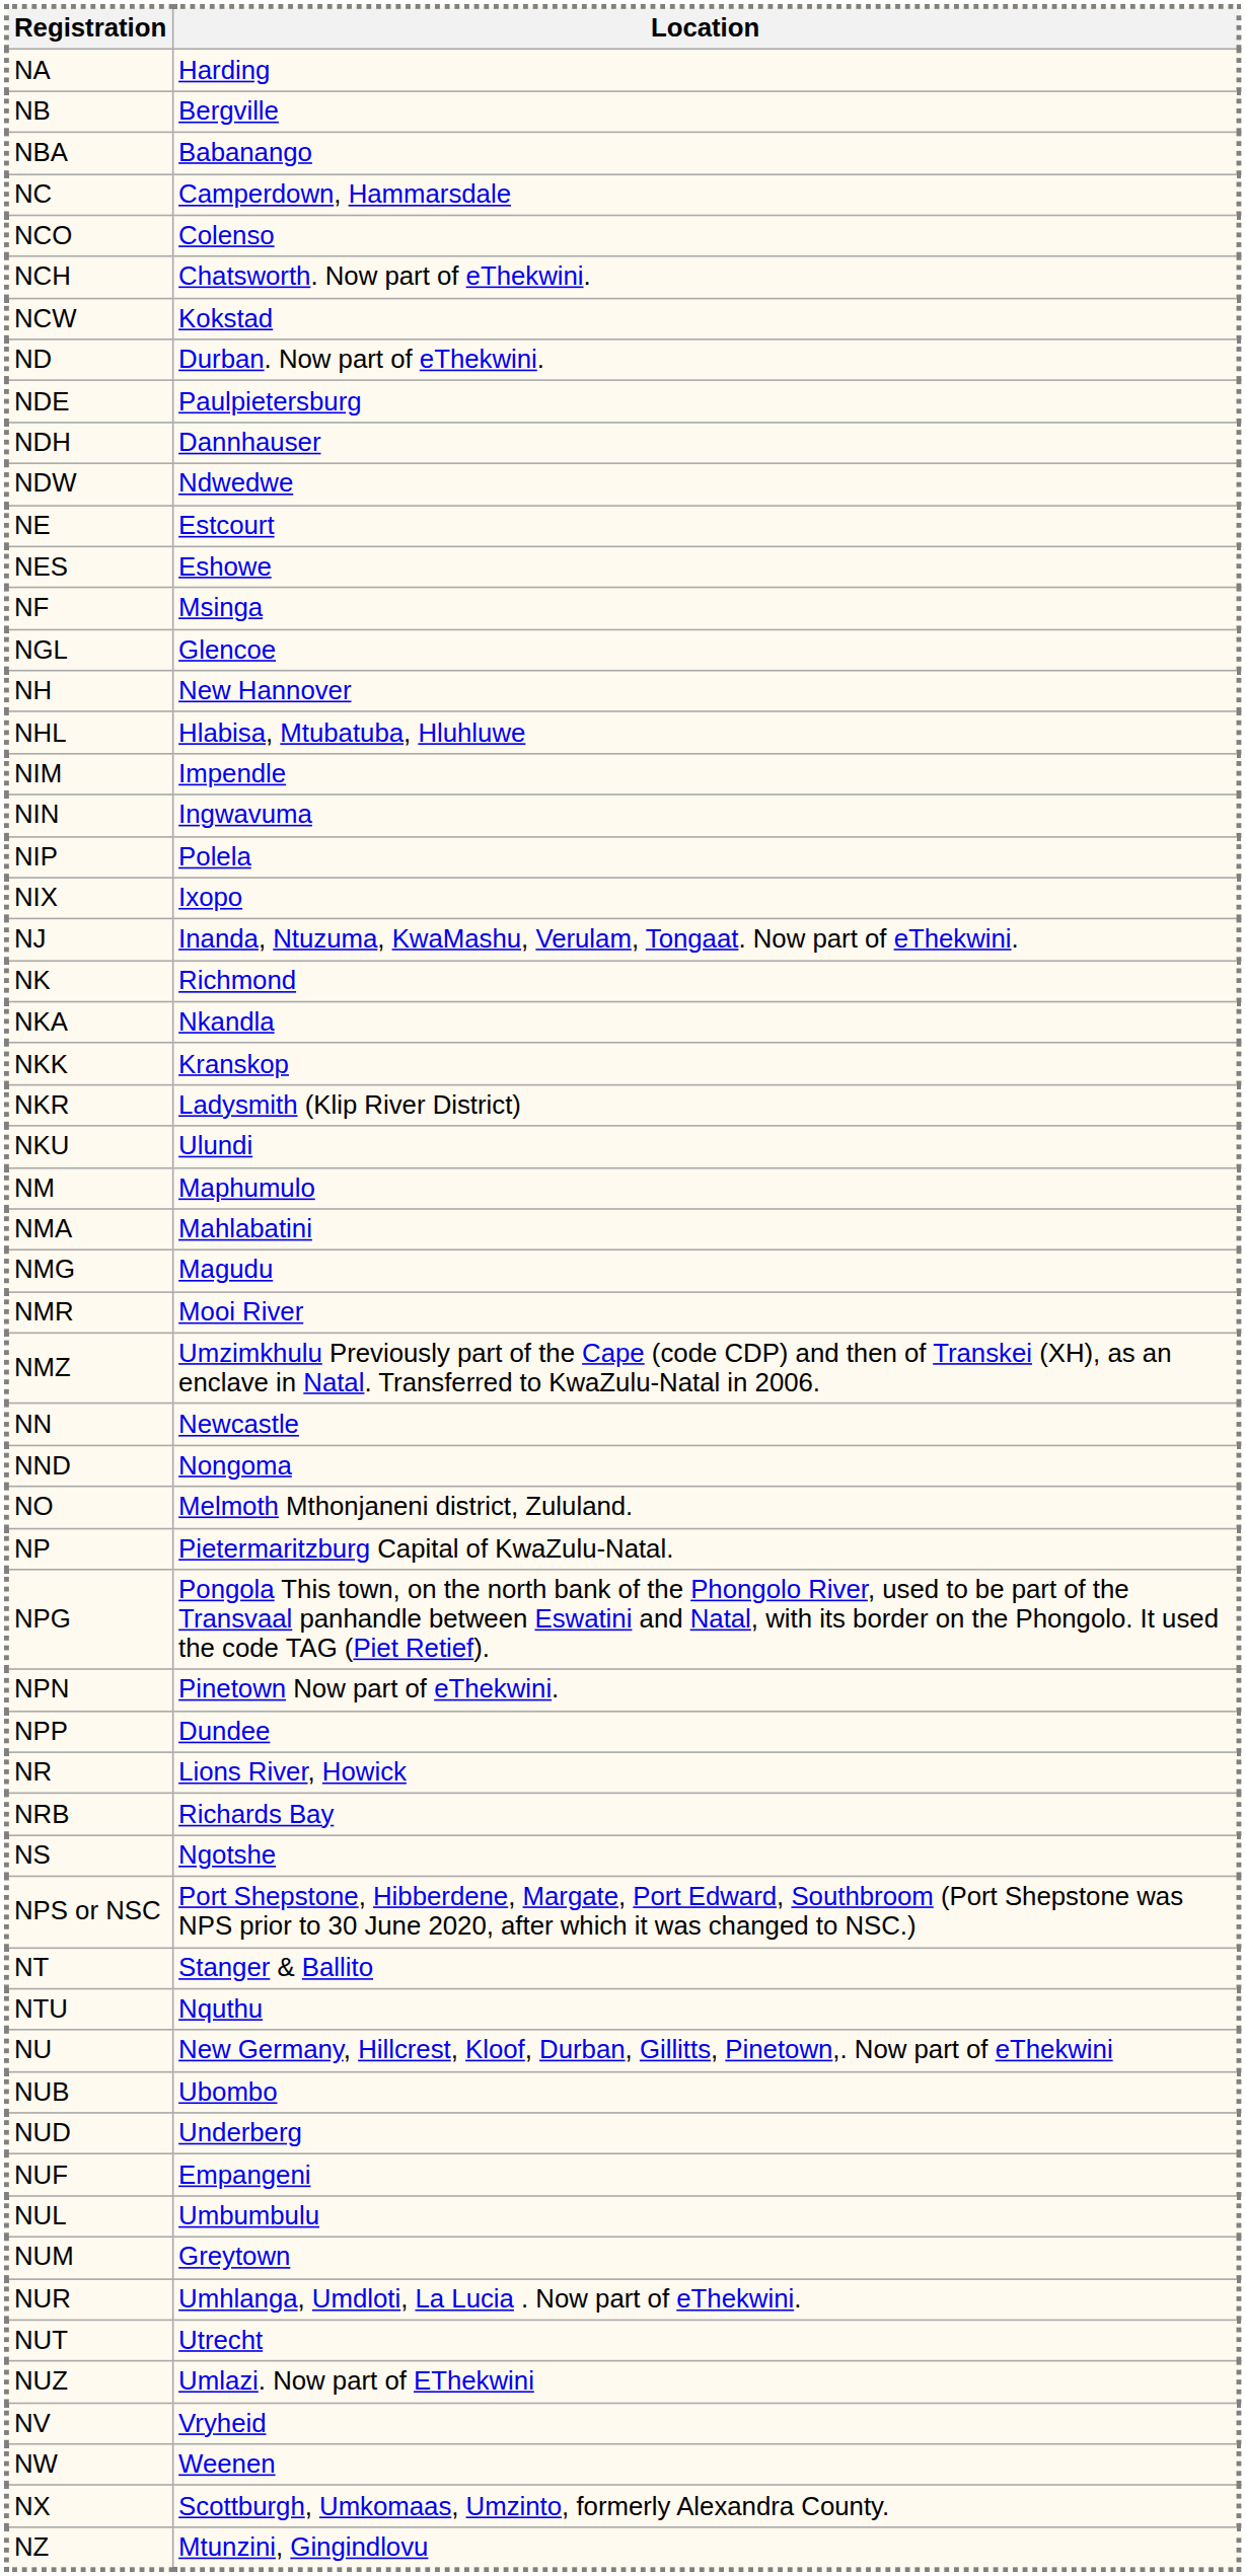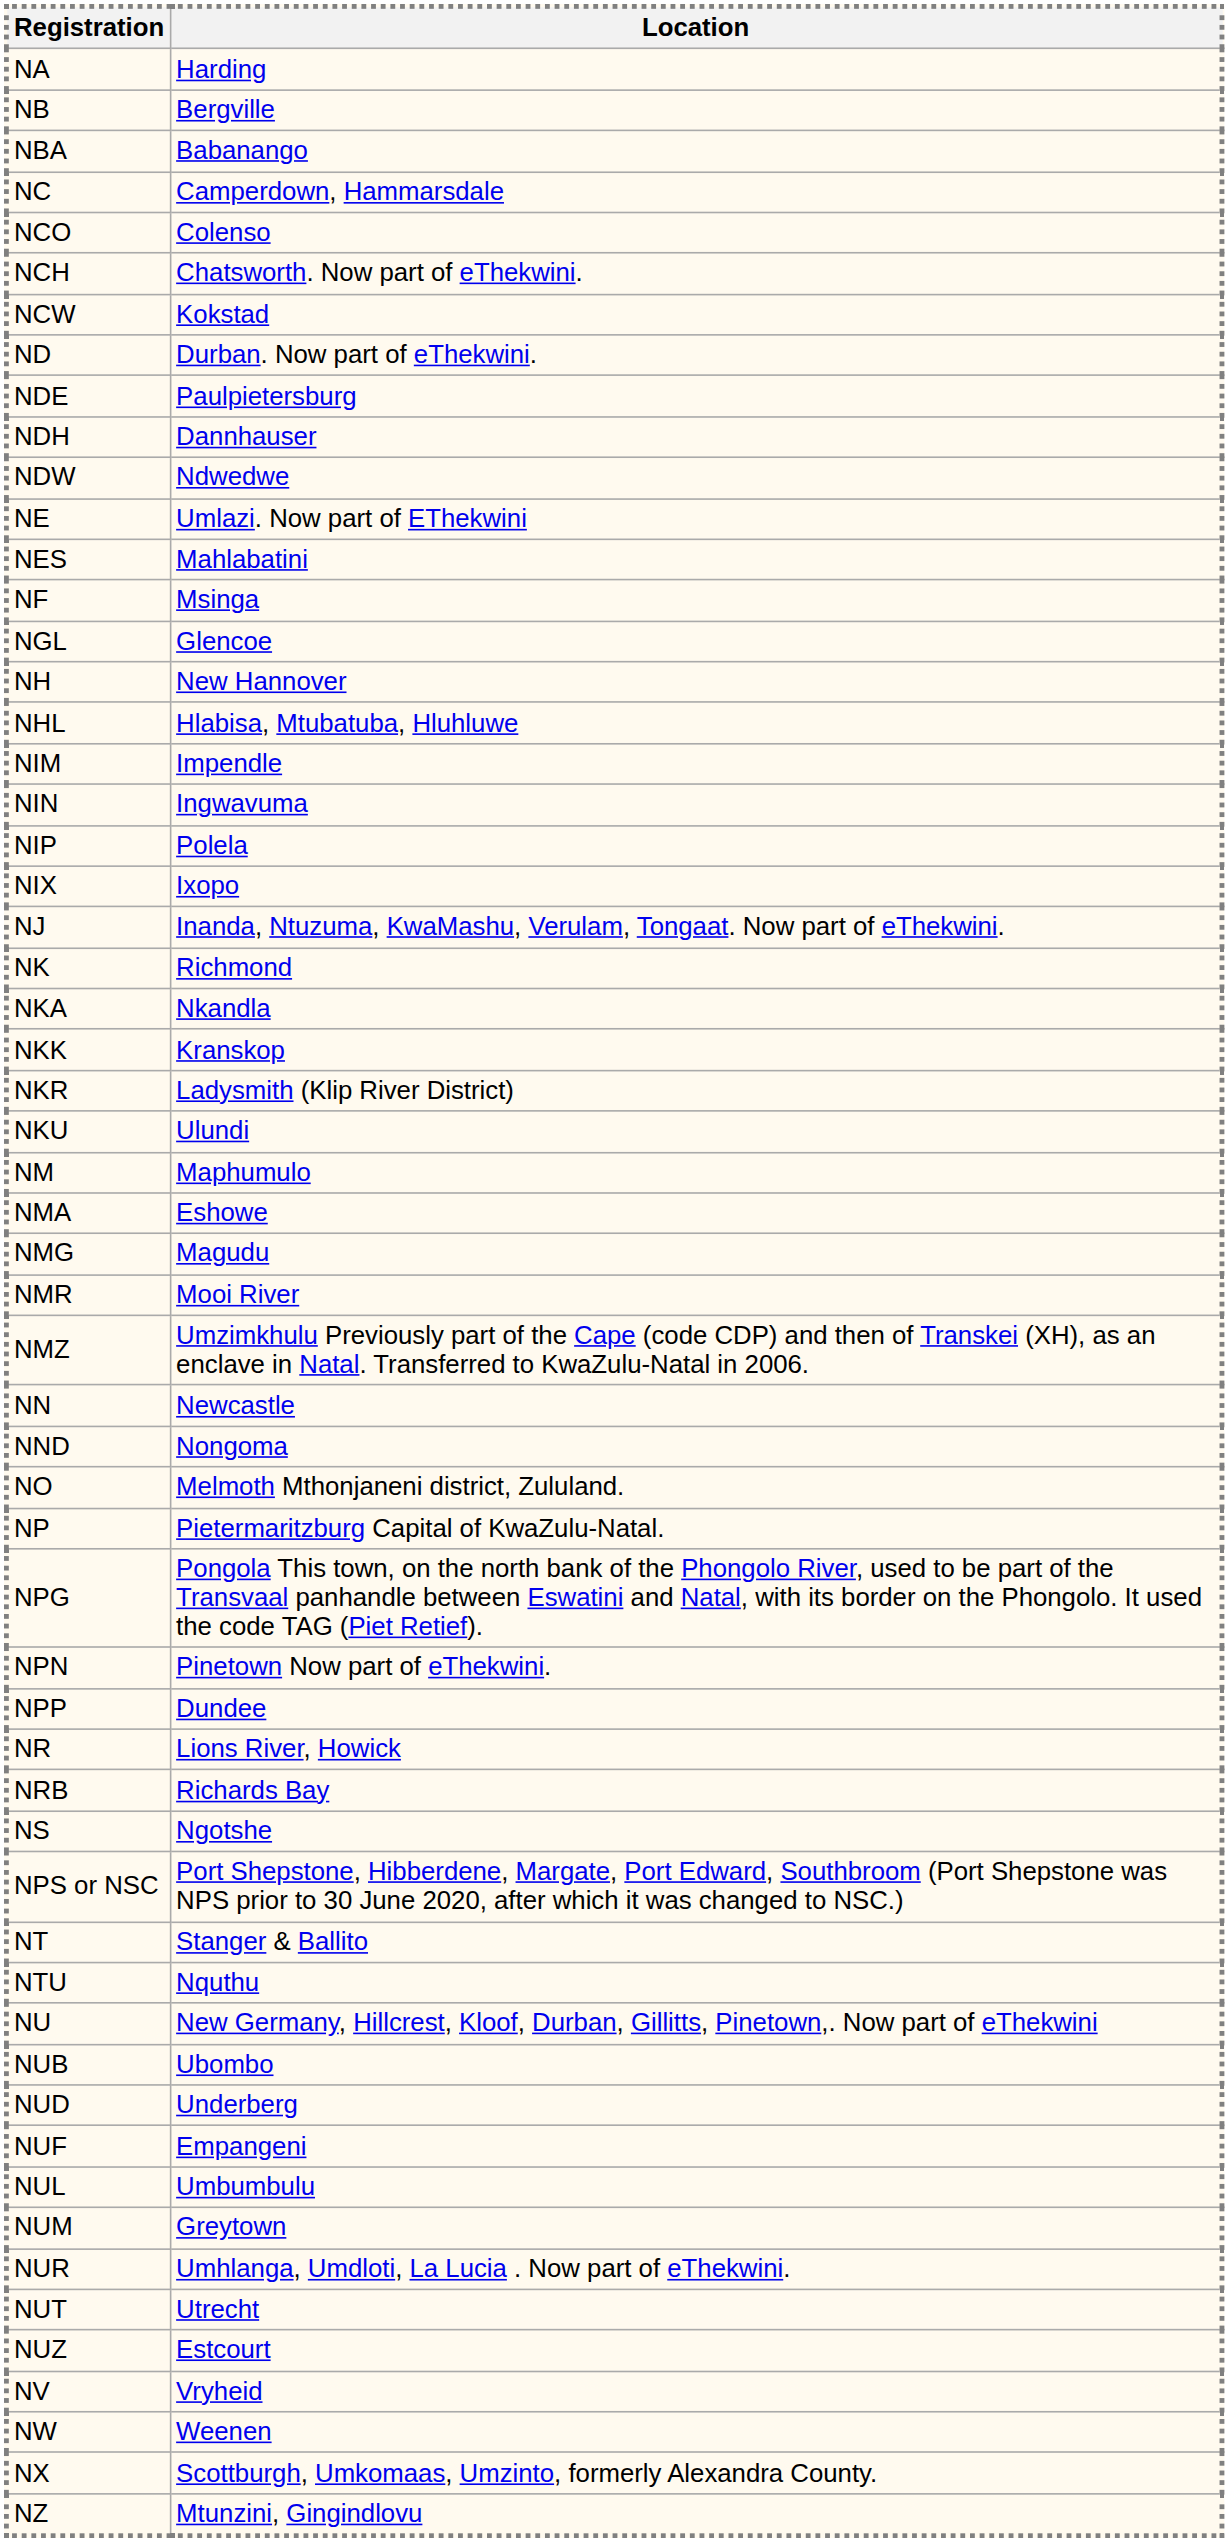 <table class="wikitable sortable collapsible"  style="width:60%; background:#fffaef; border:dotted gray;">
 <tr>
 <th>Registration</th>
 <th>Location</th>
 </tr>
 <tr>
 <td>NA</td>
 <td><a href='#'>Harding</a></td>
 </tr>
 <tr>
 <td>NB</td>
 <td><a href='#'>Bergville</a></td>
 </tr>
 <tr>
 <td>NBA</td>
 <td><a href='#'>Babanango</a></td>
 </tr>
 <tr>
 <td>NC</td>
 <td><a href='#'>Camperdown</a>, <a href='#'>Hammarsdale</a></td>
 </tr>
 <tr>
 <td>NCO</td>
 <td><a href='#'>Colenso</a></td>
 </tr>
 <tr>
 <td>NCH</td>
 <td><a href='#'>Chatsworth</a>. Now part of <a href='#'>eThekwini</a>.</td>
 </tr>
 <tr>
 <td>NCW</td>
 <td><a href='#'>Kokstad</a></td>
 </tr>
 <tr>
 <td>ND</td>
 <td><a href='#'>Durban</a>. Now part of <a href='#'>eThekwini</a>.</td>
 </tr>
 <tr>
 <td>NDE</td>
 <td><a href='#'>Paulpietersburg</a></td>
 </tr>
 <tr>
 <td>NDH</td>
 <td><a href='#'>Dannhauser</a></td>
 </tr>
 <tr>
 <td>NDW</td>
 <td><a href='#'>Ndwedwe</a></td>
 </tr>
 <tr>
 <td>NE</td>
-<td><a href='#'>Estcourt</a></td>
+<td><a href='#'>Umlazi</a>. Now part of <a href='#'>EThekwini</a></td>
 </tr>
 <tr>
 <td>NES</td>
-<td><a href='#'>Eshowe</a></td>
+<td><a href='#'>Mahlabatini</a></td>
 </tr>
 <tr>
 <td>NF</td>
 <td><a href='#'>Msinga</a></td>
 </tr>
 <tr>
 <td>NGL</td>
 <td><a href='#'>Glencoe</a></td>
 </tr>
 <tr>
 <td>NH</td>
 <td><a href='#'>New Hannover</a></td>
 </tr>
 <tr>
 <td>NHL</td>
 <td><a href='#'>Hlabisa</a>, <a href='#'>Mtubatuba</a>, <a href='#'>Hluhluwe</a></td>
 </tr>
 <tr>
 <td>NIM</td>
 <td><a href='#'>Impendle</a></td>
 </tr>
 <tr>
 <td>NIN</td>
 <td><a href='#'>Ingwavuma</a></td>
 </tr>
 <tr>
 <td>NIP</td>
 <td><a href='#'>Polela</a></td>
 </tr>
 <tr>
 <td>NIX</td>
 <td><a href='#'>Ixopo</a></td>
 </tr>
 <tr>
 <td>NJ</td>
 <td><a href='#'>Inanda</a>, <a href='#'>Ntuzuma</a>, <a href='#'>KwaMashu</a>, <a href='#'>Verulam</a>, <a href='#'>Tongaat</a>. Now part of <a href='#'>eThekwini</a>.</td>
 </tr>
 <tr>
 <td>NK</td>
 <td><a href='#'>Richmond</a></td>
 </tr>
 <tr>
 <td>NKA</td>
 <td><a href='#'>Nkandla</a></td>
 </tr>
 <tr>
 <td>NKK</td>
 <td><a href='#'>Kranskop</a></td>
 </tr>
 <tr>
 <td>NKR</td>
 <td><a href='#'>Ladysmith</a> (Klip River District)</td>
 </tr>
 <tr>
 <td>NKU</td>
 <td><a href='#'>Ulundi</a></td>
 </tr>
 <tr>
 <td>NM</td>
 <td><a href='#'>Maphumulo</a></td>
 </tr>
 <tr>
 <td>NMA</td>
-<td><a href='#'>Mahlabatini</a></td>
+<td><a href='#'>Eshowe</a></td>
 </tr>
 <tr>
 <td>NMG</td>
 <td><a href='#'>Magudu</a></td>
 </tr>
 <tr>
 <td>NMR</td>
 <td><a href='#'>Mooi River</a></td>
 </tr>
 <tr>
 <td>NMZ</td>
 <td><a href='#'>Umzimkhulu</a> Previously part of the <a href='#'>Cape</a> (code CDP) and then of <a href='#'>Transkei</a> (XH), as an enclave in <a href='#'>Natal</a>. Transferred to KwaZulu-Natal in 2006.</td>
 </tr>
 <tr>
 <td>NN</td>
 <td><a href='#'>Newcastle</a></td>
 </tr>
 <tr>
 <td>NND</td>
 <td><a href='#'>Nongoma</a></td>
 </tr>
 <tr>
 <td>NO</td>
 <td><a href='#'>Melmoth</a> Mthonjaneni district, Zululand.</td>
 </tr>
 <tr>
 <td>NP</td>
 <td><a href='#'>Pietermaritzburg</a> Capital of KwaZulu-Natal.</td>
 </tr>
 <tr>
 <td>NPG</td>
 <td><a href='#'>Pongola</a> This town, on the north bank of the <a href='#'>Phongolo River</a>, used to be part of the <a href='#'>Transvaal</a> panhandle between <a href='#'>Eswatini</a> and <a href='#'>Natal</a>, with its border on the Phongolo. It used the code TAG (<a href='#'>Piet Retief</a>).</td>
 </tr>
 <tr>
 <td>NPN</td>
 <td><a href='#'>Pinetown</a> Now part of <a href='#'>eThekwini</a>.</td>
 </tr>
 <tr>
 <td>NPP</td>
 <td><a href='#'>Dundee</a></td>
 </tr>
 <tr>
 <td>NR</td>
 <td><a href='#'>Lions River</a>, <a href='#'>Howick</a></td>
 </tr>
 <tr>
 <td>NRB</td>
 <td><a href='#'>Richards Bay</a></td>
 </tr>
 <tr>
 <td>NS</td>
 <td><a href='#'>Ngotshe</a></td>
 </tr>
 <tr>
 <td>NPS or NSC</td>
 <td><a href='#'>Port Shepstone</a>, <a href='#'>Hibberdene</a>, <a href='#'>Margate</a>, <a href='#'>Port Edward</a>, <a href='#'>Southbroom</a> (Port Shepstone was NPS prior to 30 June 2020, after which it was changed to NSC.)</td>
 </tr>
 <tr>
 <td>NT</td>
 <td><a href='#'>Stanger</a> & <a href='#'>Ballito</a></td>
 </tr>
 <tr>
 <td>NTU</td>
 <td><a href='#'>Nquthu</a></td>
 </tr>
 <tr>
 <td>NU</td>
 <td><a href='#'>New Germany</a>, <a href='#'>Hillcrest</a>, <a href='#'>Kloof</a>, <a href='#'>Durban</a>, <a href='#'>Gillitts</a>, <a href='#'>Pinetown</a>,. Now part of <a href='#'>eThekwini</a></td>
 </tr>
 <tr>
 <td>NUB</td>
 <td><a href='#'>Ubombo</a></td>
 </tr>
 <tr>
 <td>NUD</td>
 <td><a href='#'>Underberg</a></td>
 </tr>
 <tr>
 <td>NUF</td>
 <td><a href='#'>Empangeni</a></td>
 </tr>
 <tr>
 <td>NUL</td>
 <td><a href='#'>Umbumbulu</a></td>
 </tr>
 <tr>
 <td>NUM</td>
 <td><a href='#'>Greytown</a></td>
 </tr>
 <tr>
 <td>NUR</td>
 <td><a href='#'>Umhlanga</a>, <a href='#'>Umdloti</a>, <a href='#'>La Lucia</a> . Now part of <a href='#'>eThekwini</a>.</td>
 </tr>
 <tr>
 <td>NUT</td>
 <td><a href='#'>Utrecht</a></td>
 </tr>
 <tr>
 <td>NUZ</td>
-<td><a href='#'>Umlazi</a>. Now part of <a href='#'>EThekwini</a></td>
+<td><a href='#'>Estcourt</a></td>
 </tr>
 <tr>
 <td>NV</td>
 <td><a href='#'>Vryheid</a></td>
 </tr>
 <tr>
 <td>NW</td>
 <td><a href='#'>Weenen</a></td>
 </tr>
 <tr>
 <td>NX</td>
 <td><a href='#'>Scottburgh</a>, <a href='#'>Umkomaas</a>, <a href='#'>Umzinto</a>, formerly Alexandra County.</td>
 </tr>
 <tr>
 <td>NZ</td>
 <td><a href='#'>Mtunzini</a>, <a href='#'>Gingindlovu</a></td>
 </tr>
 </table>
